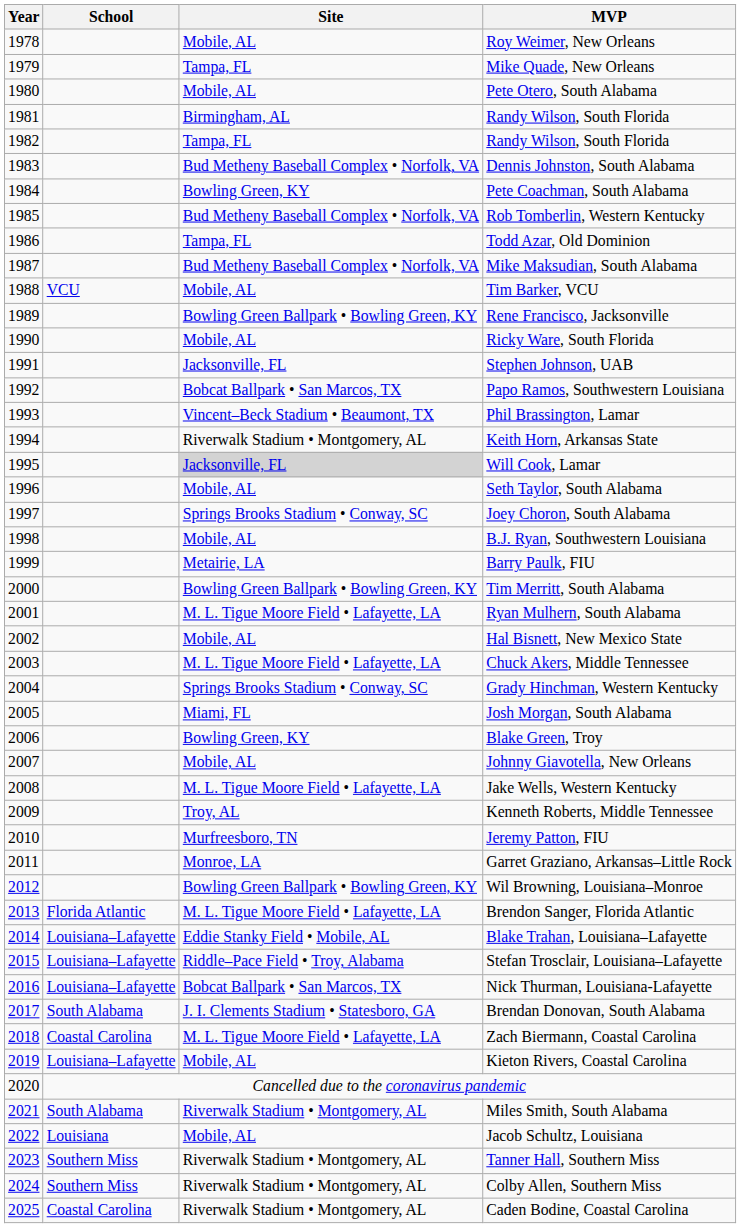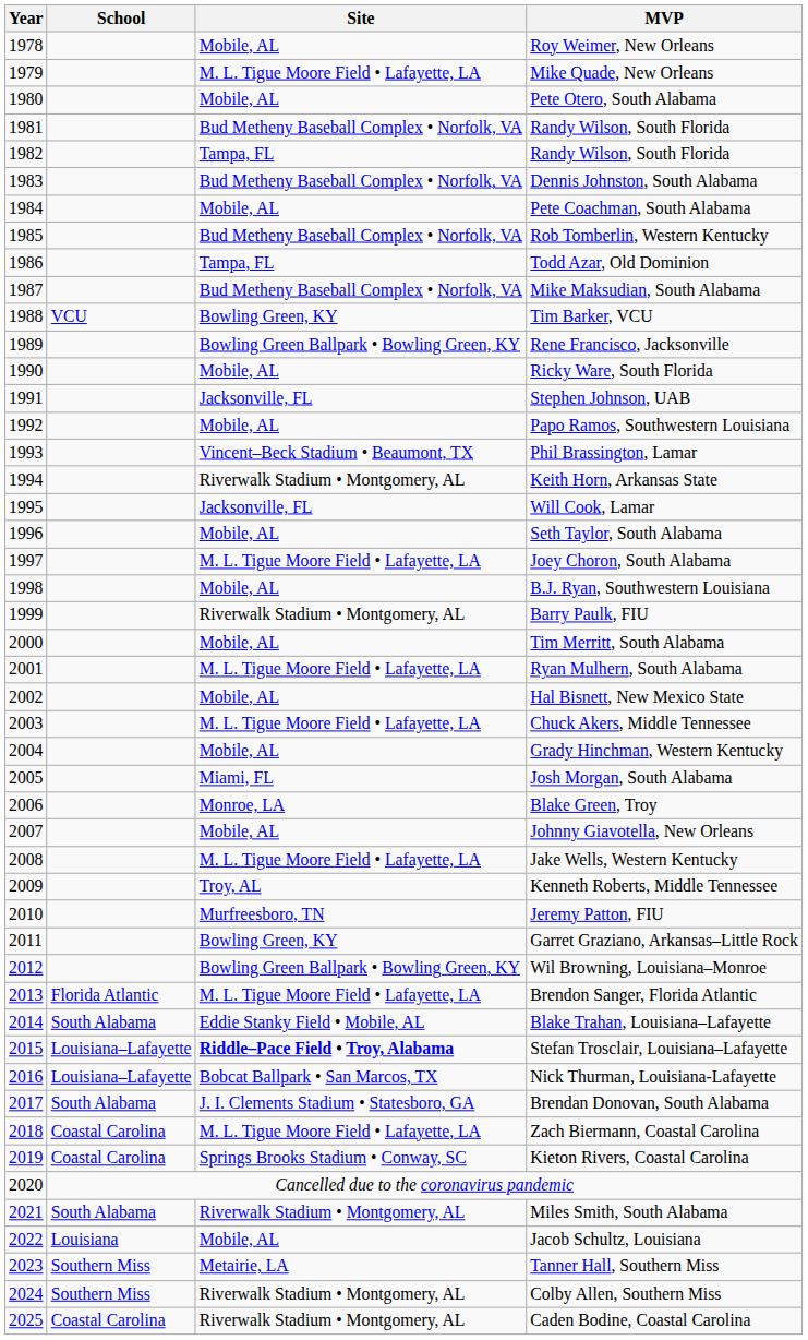 <table class="wikitable">
 <tr>
 <th>Year</th>
 <th>School</th>
 <th>Site</th>
 <th>MVP</th>
 </tr>
 <tr>
 <td>1978</td>
 <td></td>
 <td><a href='#'>Mobile, AL</a></td>
 <td><a href='#'>Roy Weimer</a>, New Orleans</td>
 </tr>
 <tr>
 <td>1979</td>
 <td></td>
-<td><a href='#'>Tampa, FL</a></td>
+<td><a href='#'>M. L. Tigue Moore Field</a> • <a href='#'>Lafayette, LA</a></td>
 <td><a href='#'>Mike Quade</a>, New Orleans</td>
 </tr>
 <tr>
 <td>1980</td>
 <td></td>
 <td><a href='#'>Mobile, AL</a></td>
 <td><a href='#'>Pete Otero</a>, South Alabama</td>
 </tr>
 <tr>
 <td>1981</td>
 <td></td>
-<td><a href='#'>Birmingham, AL</a></td>
+<td><a href='#'>Bud Metheny Baseball Complex</a> • <a href='#'>Norfolk, VA</a></td>
 <td><a href='#'>Randy Wilson</a>, South Florida</td>
 </tr>
 <tr>
 <td>1982</td>
 <td></td>
 <td><a href='#'>Tampa, FL</a></td>
 <td><a href='#'>Randy Wilson</a>, South Florida</td>
 </tr>
 <tr>
 <td>1983</td>
 <td></td>
 <td><a href='#'>Bud Metheny Baseball Complex</a> • <a href='#'>Norfolk, VA</a></td>
 <td><a href='#'>Dennis Johnston</a>, South Alabama</td>
 </tr>
 <tr>
 <td>1984</td>
 <td></td>
-<td><a href='#'>Bowling Green, KY</a></td>
+<td><a href='#'>Mobile, AL</a></td>
 <td><a href='#'>Pete Coachman</a>, South Alabama</td>
 </tr>
 <tr>
 <td>1985</td>
 <td></td>
 <td><a href='#'>Bud Metheny Baseball Complex</a> • <a href='#'>Norfolk, VA</a></td>
 <td><a href='#'>Rob Tomberlin</a>, Western Kentucky</td>
 </tr>
 <tr>
 <td>1986</td>
 <td></td>
 <td><a href='#'>Tampa, FL</a></td>
 <td><a href='#'>Todd Azar</a>, Old Dominion</td>
 </tr>
 <tr>
 <td>1987</td>
 <td></td>
 <td><a href='#'>Bud Metheny Baseball Complex</a> • <a href='#'>Norfolk, VA</a></td>
 <td><a href='#'>Mike Maksudian</a>, South Alabama</td>
 </tr>
 <tr>
 <td>1988</td>
 <td><a href='#'>VCU</a></td>
-<td><a href='#'>Mobile, AL</a></td>
+<td><a href='#'>Bowling Green, KY</a></td>
 <td><a href='#'>Tim Barker</a>, VCU</td>
 </tr>
 <tr>
 <td>1989</td>
 <td></td>
 <td><a href='#'>Bowling Green Ballpark</a> • <a href='#'>Bowling Green, KY</a></td>
 <td><a href='#'>Rene Francisco</a>, Jacksonville</td>
 </tr>
 <tr>
 <td>1990</td>
 <td></td>
 <td><a href='#'>Mobile, AL</a></td>
 <td><a href='#'>Ricky Ware</a>, South Florida</td>
 </tr>
 <tr>
 <td>1991</td>
 <td></td>
 <td><a href='#'>Jacksonville, FL</a></td>
 <td><a href='#'>Stephen Johnson</a>, UAB</td>
 </tr>
 <tr>
 <td>1992</td>
 <td></td>
-<td><a href='#'>Bobcat Ballpark</a> • <a href='#'>San Marcos, TX</a></td>
+<td><a href='#'>Mobile, AL</a></td>
 <td><a href='#'>Papo Ramos</a>, Southwestern Louisiana</td>
 </tr>
 <tr>
 <td>1993</td>
 <td></td>
 <td><a href='#'>Vincent–Beck Stadium</a> • <a href='#'>Beaumont, TX</a></td>
 <td><a href='#'>Phil Brassington</a>, Lamar</td>
 </tr>
 <tr>
 <td>1994</td>
 <td></td>
 <td>Riverwalk Stadium • Montgomery, AL</td>
 <td><a href='#'>Keith Horn</a>, Arkansas State</td>
 </tr>
 <tr>
 <td>1995</td>
 <td></td>
-<td style="background: lightgrey;"><a href='#'>Jacksonville, FL</a></td>
+<td><a href='#'>Jacksonville, FL</a></td>
 <td><a href='#'>Will Cook</a>, Lamar</td>
 </tr>
 <tr>
 <td>1996</td>
 <td></td>
 <td><a href='#'>Mobile, AL</a></td>
 <td><a href='#'>Seth Taylor</a>, South Alabama</td>
 </tr>
 <tr>
 <td>1997</td>
 <td></td>
-<td><a href='#'>Springs Brooks Stadium</a> • <a href='#'>Conway, SC</a></td>
+<td><a href='#'>M. L. Tigue Moore Field</a> • <a href='#'>Lafayette, LA</a></td>
 <td><a href='#'>Joey Choron</a>, South Alabama</td>
 </tr>
 <tr>
 <td>1998</td>
 <td></td>
 <td><a href='#'>Mobile, AL</a></td>
 <td><a href='#'>B.J. Ryan</a>, Southwestern Louisiana</td>
 </tr>
 <tr>
 <td>1999</td>
 <td></td>
-<td><a href='#'>Metairie, LA</a></td>
+<td>Riverwalk Stadium • Montgomery, AL</td>
 <td><a href='#'>Barry Paulk</a>, FIU</td>
 </tr>
 <tr>
 <td>2000</td>
 <td></td>
-<td><a href='#'>Bowling Green Ballpark</a> • <a href='#'>Bowling Green, KY</a></td>
+<td><a href='#'>Mobile, AL</a></td>
 <td><a href='#'>Tim Merritt</a>, South Alabama</td>
 </tr>
 <tr>
 <td>2001</td>
 <td></td>
 <td><a href='#'>M. L. Tigue Moore Field</a> • <a href='#'>Lafayette, LA</a></td>
 <td><a href='#'>Ryan Mulhern</a>, South Alabama</td>
 </tr>
 <tr>
 <td>2002</td>
 <td></td>
 <td><a href='#'>Mobile, AL</a></td>
 <td><a href='#'>Hal Bisnett</a>, New Mexico State</td>
 </tr>
 <tr>
 <td>2003</td>
 <td></td>
 <td><a href='#'>M. L. Tigue Moore Field</a> • <a href='#'>Lafayette, LA</a></td>
 <td><a href='#'>Chuck Akers</a>, Middle Tennessee</td>
 </tr>
 <tr>
 <td>2004</td>
 <td></td>
-<td><a href='#'>Springs Brooks Stadium</a> • <a href='#'>Conway, SC</a></td>
+<td><a href='#'>Mobile, AL</a></td>
 <td><a href='#'>Grady Hinchman</a>, Western Kentucky</td>
 </tr>
 <tr>
 <td>2005</td>
 <td></td>
 <td><a href='#'>Miami, FL</a></td>
 <td><a href='#'>Josh Morgan</a>, South Alabama</td>
 </tr>
 <tr>
 <td>2006</td>
 <td></td>
-<td><a href='#'>Bowling Green, KY</a></td>
+<td><a href='#'>Monroe, LA</a></td>
 <td><a href='#'>Blake Green</a>, Troy</td>
 </tr>
 <tr>
 <td>2007</td>
 <td></td>
 <td><a href='#'>Mobile, AL</a></td>
 <td><a href='#'>Johnny Giavotella</a>, New Orleans</td>
 </tr>
 <tr>
 <td>2008</td>
 <td></td>
 <td><a href='#'>M. L. Tigue Moore Field</a> • <a href='#'>Lafayette, LA</a></td>
 <td>Jake Wells, Western Kentucky</td>
 </tr>
 <tr>
 <td>2009</td>
 <td></td>
 <td><a href='#'>Troy, AL</a></td>
 <td>Kenneth Roberts, Middle Tennessee</td>
 </tr>
 <tr>
 <td>2010</td>
 <td></td>
 <td><a href='#'>Murfreesboro, TN</a></td>
 <td><a href='#'>Jeremy Patton</a>, FIU</td>
 </tr>
 <tr>
 <td>2011</td>
 <td></td>
-<td><a href='#'>Monroe, LA</a></td>
+<td><a href='#'>Bowling Green, KY</a></td>
 <td>Garret Graziano, Arkansas–Little Rock</td>
 </tr>
 <tr>
 <td><a href='#'>2012</a></td>
 <td></td>
 <td><a href='#'>Bowling Green Ballpark</a> • <a href='#'>Bowling Green, KY</a></td>
 <td>Wil Browning, Louisiana–Monroe</td>
 </tr>
 <tr>
 <td><a href='#'>2013</a></td>
 <td><a href='#'>Florida Atlantic</a></td>
 <td><a href='#'>M. L. Tigue Moore Field</a> • <a href='#'>Lafayette, LA</a></td>
 <td>Brendon Sanger, Florida Atlantic</td>
 </tr>
 <tr>
 <td><a href='#'>2014</a></td>
-<td><a href='#'>Louisiana–Lafayette</a></td>
+<td><a href='#'>South Alabama</a></td>
 <td><a href='#'>Eddie Stanky Field</a> • <a href='#'>Mobile, AL</a></td>
 <td><a href='#'>Blake Trahan</a>, Louisiana–Lafayette</td>
 </tr>
 <tr>
 <td><a href='#'>2015</a></td>
 <td><a href='#'>Louisiana–Lafayette</a></td>
-<td><a href='#'>Riddle–Pace Field</a> • <a href='#'>Troy, Alabama</a></td>
+<td><strong><a href='#'>Riddle–Pace Field</a> • <a href='#'>Troy, Alabama</a></strong></td>
 <td>Stefan Trosclair, Louisiana–Lafayette</td>
 </tr>
 <tr>
 <td><a href='#'>2016</a></td>
 <td><a href='#'>Louisiana–Lafayette</a></td>
 <td><a href='#'>Bobcat Ballpark</a> • <a href='#'>San Marcos, TX</a></td>
 <td>Nick Thurman, Louisiana-Lafayette</td>
 </tr>
 <tr>
 <td><a href='#'>2017</a></td>
 <td><a href='#'>South Alabama</a></td>
 <td><a href='#'>J. I. Clements Stadium</a> • <a href='#'>Statesboro, GA</a></td>
 <td>Brendan Donovan, South Alabama</td>
 </tr>
 <tr>
 <td><a href='#'>2018</a></td>
 <td><a href='#'>Coastal Carolina</a></td>
 <td><a href='#'>M. L. Tigue Moore Field</a> • <a href='#'>Lafayette, LA</a></td>
 <td>Zach Biermann, Coastal Carolina</td>
 </tr>
 <tr>
 <td><a href='#'>2019</a></td>
-<td><a href='#'>Louisiana–Lafayette</a></td>
-<td><a href='#'>Mobile, AL</a></td>
+<td><a href='#'>Coastal Carolina</a></td>
+<td><a href='#'>Springs Brooks Stadium</a> • <a href='#'>Conway, SC</a></td>
 <td>Kieton Rivers, Coastal Carolina</td>
 </tr>
 <tr>
 <td>2020</td>
 <td colspan=3 align=center><em>Cancelled due to the <a href='#'>coronavirus pandemic</a></em></td>
 </tr>
 <tr>
 <td><a href='#'>2021</a></td>
 <td><a href='#'>South Alabama</a></td>
 <td><a href='#'>Riverwalk Stadium</a> • <a href='#'>Montgomery, AL</a></td>
 <td>Miles Smith, South Alabama</td>
 </tr>
 <tr>
 <td><a href='#'>2022</a></td>
 <td><a href='#'>Louisiana</a></td>
 <td><a href='#'>Mobile, AL</a></td>
 <td>Jacob Schultz, Louisiana</td>
 </tr>
 <tr>
 <td><a href='#'>2023</a></td>
 <td><a href='#'>Southern Miss</a></td>
-<td>Riverwalk Stadium • Montgomery, AL</td>
+<td><a href='#'>Metairie, LA</a></td>
 <td><a href='#'>Tanner Hall</a>, Southern Miss</td>
 </tr>
 <tr>
 <td><a href='#'>2024</a></td>
 <td><a href='#'>Southern Miss</a></td>
 <td>Riverwalk Stadium • Montgomery, AL</td>
 <td>Colby Allen, Southern Miss</td>
 </tr>
 <tr>
 <td><a href='#'>2025</a></td>
 <td><a href='#'>Coastal Carolina</a></td>
 <td>Riverwalk Stadium • Montgomery, AL</td>
 <td>Caden Bodine, Coastal Carolina</td>
 </tr>
 </table>
